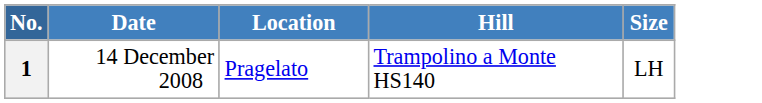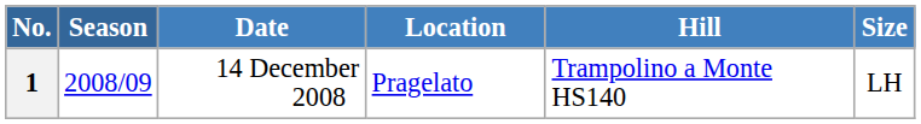 <table class="wikitable sortable" style="font-size:86%; line-height:15px; text-align:left; border:grey solid 1px; border-collapse:collapse; background:#ffffff;">
 <tr style="background:#efefef;">
 <th style="background-color:#369; color:white; width:10px;">No.</th>
+<th style="background-color:#369; color:white;  width:30px;">Season</th>
 <th style="background-color:#4180be; color:white; width:100px;">Date</th>
 <th style="background-color:#4180be; color:white; width:86px;">Location</th>
 <th style="background-color:#4180be; color:white; width:152px;">Hill</th>
 <th style="background-color:#4180be; color:white; width:25px;">Size</th>
 </tr>
 <tr>
 <th scope=row style="text-align:center;">1</th>
+<td align=center><a href='#'>2008/09</a></td>
 <td align=right>14 December 2008  </td>
 <td> <a href='#'>Pragelato</a></td>
 <td><a href='#'>Trampolino a Monte</a> HS140</td>
 <td align=center>LH</td>
 </tr>
 </table>
